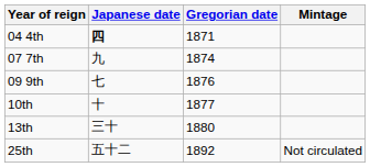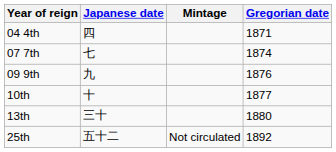 <table class="wikitable sortable">
 <tr>
 <th>Year of reign</th>
 <th class="unsortable"><a href='#'>Japanese date</a></th>
+<th>Mintage</th>
 <th><a href='#'>Gregorian date</a></th>
-<th>Mintage</th>
 </tr>
 <tr>
 <td><span>04</span> 4th</td>
-<td><strong>四</strong></td>
+<td>四</td>
+<td></td>
 <td>1871</td>
-<td></td>
 </tr>
 <tr>
 <td><span>07</span> 7th</td>
-<td>九</td>
+<td>七</td>
+<td></td>
 <td>1874</td>
-<td></td>
 </tr>
 <tr>
 <td><span>09</span> 9th</td>
-<td>七</td>
+<td>九</td>
+<td></td>
 <td>1876</td>
-<td></td>
 </tr>
 <tr>
 <td>10th</td>
 <td>十</td>
+<td></td>
 <td>1877</td>
-<td></td>
 </tr>
 <tr>
 <td>13th</td>
 <td>三十</td>
+<td></td>
 <td>1880</td>
-<td></td>
 </tr>
 <tr>
 <td>25th</td>
 <td>五十二</td>
+<td>Not circulated</td>
 <td>1892</td>
-<td>Not circulated</td>
 </tr>
 </table>
